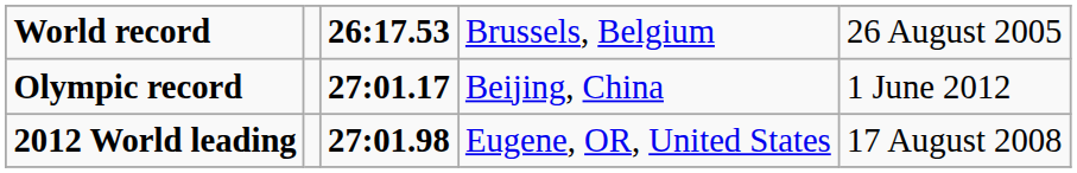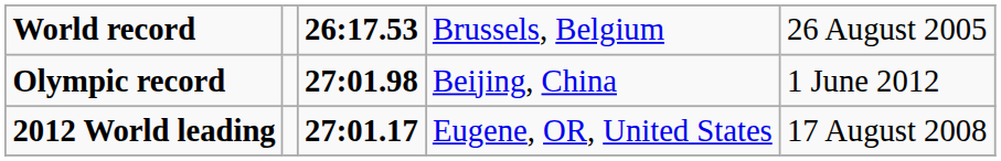 <table class="wikitable">
 <tr>
 <td><strong>World record</strong></td>
 <td></td>
 <td><strong>26:17.53</strong></td>
 <td><a href='#'>Brussels</a>, <a href='#'>Belgium</a></td>
 <td>26 August 2005</td>
 </tr>
 <tr>
 <td><strong>Olympic record</strong></td>
 <td></td>
-<td><strong>27:01.17</strong></td>
+<td><strong>27:01.98</strong></td>
 <td><a href='#'>Beijing</a>, <a href='#'>China</a></td>
 <td>1 June 2012</td>
 </tr>
 <tr>
 <td><strong>2012 World leading</strong></td>
 <td></td>
-<td><strong>27:01.98</strong></td>
+<td><strong>27:01.17</strong></td>
 <td><a href='#'>Eugene</a>, <a href='#'>OR</a>, <a href='#'>United States</a></td>
 <td>17 August 2008</td>
 </tr>
 </table>
